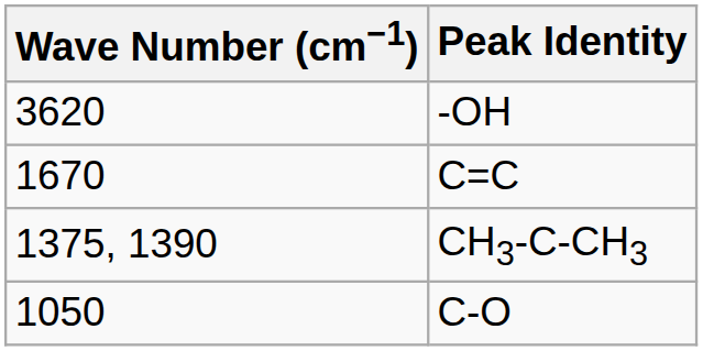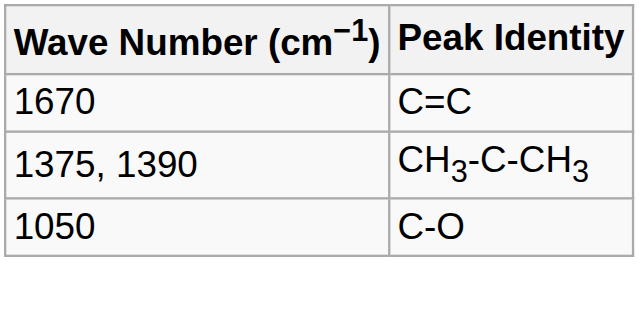 <table class="wikitable">
 <tr>
 <th>Wave Number (cm<sup>−1</sup>)</th>
 <th>Peak Identity</th>
-</tr>
-<tr>
-<td>3620</td>
-<td>-OH</td>
 </tr>
 <tr>
 <td>1670</td>
 <td>C=C</td>
 </tr>
 <tr>
 <td>1375, 1390</td>
 <td>CH<sub>3</sub>-C-CH<sub>3</sub></td>
 </tr>
 <tr>
 <td>1050</td>
 <td>C-O</td>
 </tr>
 </table>
